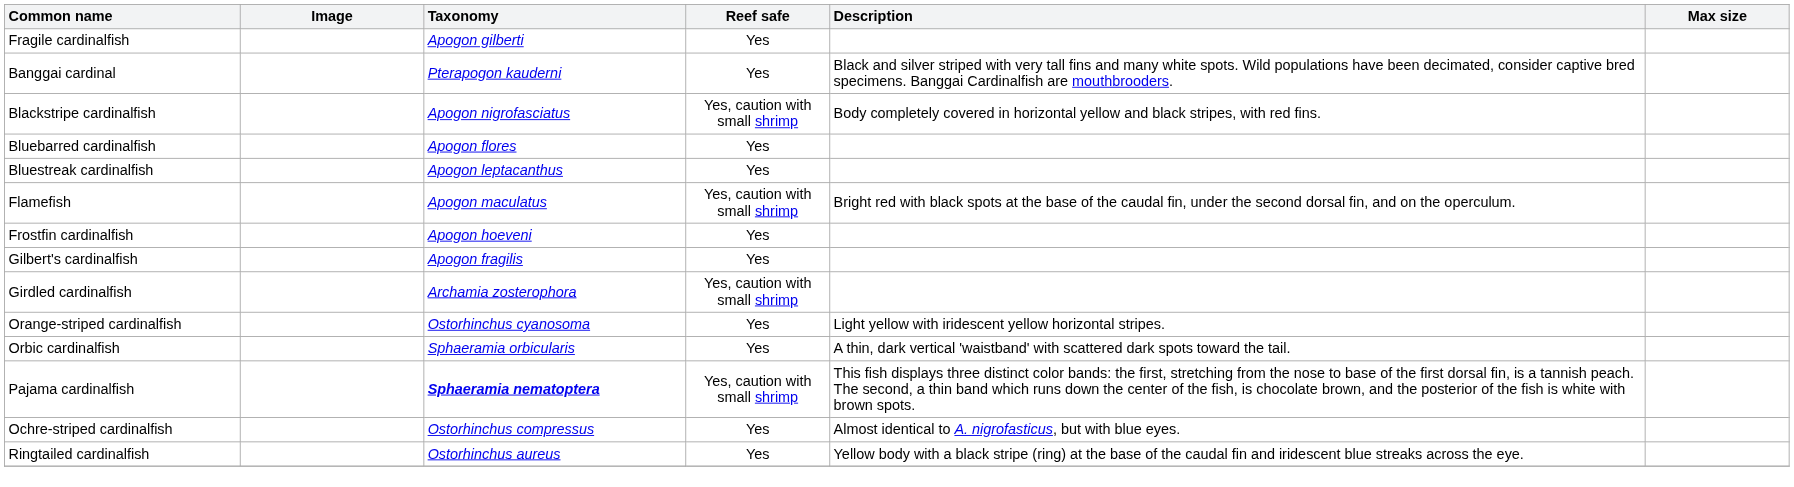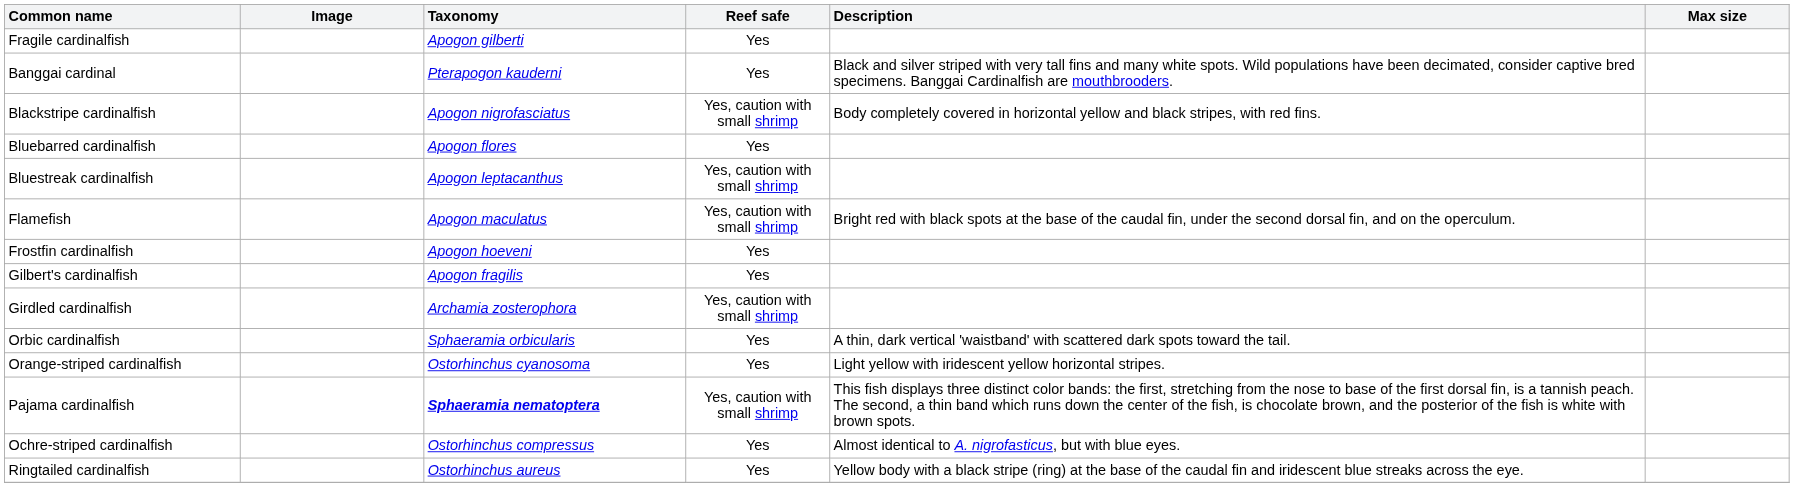 <table class="sortable collapsible" cellpadding="4" width="100%" border="1" style="border:1px solid #aaa; border-collapse:collapse">
 <tr>
 <th align="left" style="background:#F2F3F4" width="170px">Common name</th>
 <th style="background:#F2F3F4" width="130px" class="unsortable">Image</th>
 <th align="left" style="background:#F2F3F4" width="190px">Taxonomy</th>
 <th style="background:#F2F3F4" width="100px">Reef safe</th>
 <th align="left" style="background:#F2F3F4" width="610px" class="unsortable">Description</th>
 <th style="background:#F2F3F4" width="100px">Max size</th>
 </tr>
 <tr>
 <td>Fragile cardinalfish</td>
 <td></td>
 <td><em><a href='#'>Apogon gilberti</a></em></td>
 <td align="center">Yes</td>
 <td></td>
 <td align="center"></td>
 </tr>
 <tr>
 <td>Banggai cardinal</td>
 <td></td>
 <td><em><a href='#'>Pterapogon kauderni</a></em></td>
 <td align="center">Yes</td>
 <td>Black and silver striped with very tall fins and many white spots. Wild populations have been decimated, consider captive bred specimens. Banggai Cardinalfish are <a href='#'>mouthbrooders</a>.</td>
 <td align="center"></td>
 </tr>
 <tr>
 <td>Blackstripe cardinalfish</td>
 <td></td>
 <td><em><a href='#'>Apogon nigrofasciatus</a></em></td>
 <td align="center">Yes, caution with small <a href='#'>shrimp</a></td>
 <td>Body completely covered in horizontal yellow and black stripes, with red fins.</td>
 <td align="center"></td>
 </tr>
 <tr>
 <td>Bluebarred cardinalfish</td>
 <td></td>
 <td><em><a href='#'>Apogon flores</a></em></td>
 <td align="center">Yes</td>
 <td></td>
 <td align="center"></td>
 </tr>
 <tr>
 <td>Bluestreak cardinalfish</td>
 <td></td>
 <td><em><a href='#'>Apogon leptacanthus</a></em></td>
-<td align="center">Yes</td>
+<td align="center">Yes, caution with small <a href='#'>shrimp</a></td>
 <td></td>
 <td align="center"></td>
 </tr>
 <tr>
 <td>Flamefish</td>
 <td></td>
 <td><em><a href='#'>Apogon maculatus</a></em></td>
 <td align="center">Yes, caution with small <a href='#'>shrimp</a></td>
 <td>Bright red with black spots at the base of the caudal fin, under the second dorsal fin, and on the operculum.</td>
 <td align="center"></td>
 </tr>
 <tr>
 <td>Frostfin cardinalfish</td>
 <td></td>
 <td><em><a href='#'>Apogon hoeveni</a></em></td>
 <td align="center">Yes</td>
 <td></td>
 <td align="center"></td>
 </tr>
 <tr>
 <td>Gilbert's cardinalfish</td>
 <td></td>
 <td><em><a href='#'>Apogon fragilis</a></em></td>
 <td align="center">Yes</td>
 <td></td>
 <td align="center"></td>
 </tr>
 <tr>
 <td>Girdled cardinalfish</td>
 <td></td>
 <td><em><a href='#'>Archamia zosterophora</a></em></td>
 <td align="center">Yes, caution with small <a href='#'>shrimp</a></td>
 <td></td>
 <td align="center"></td>
 </tr>
 <tr>
+<td>Orbic cardinalfish</td>
+<td></td>
+<td><em><a href='#'>Sphaeramia orbicularis</a></em></td>
+<td align="center">Yes</td>
+<td>A thin, dark vertical 'waistband' with scattered dark spots toward the tail.</td>
+<td align="center"></td>
+</tr>
+<tr>
 <td>Orange-striped cardinalfish</td>
 <td></td>
 <td><em><a href='#'>Ostorhinchus cyanosoma</a></em></td>
 <td align="center">Yes</td>
 <td>Light yellow with iridescent yellow horizontal stripes.</td>
-<td align="center"></td>
-</tr>
-<tr>
-<td>Orbic cardinalfish</td>
-<td></td>
-<td><em><a href='#'>Sphaeramia orbicularis</a></em></td>
-<td align="center">Yes</td>
-<td>A thin, dark vertical 'waistband' with scattered dark spots toward the tail.</td>
 <td align="center"></td>
 </tr>
 <tr>
 <td>Pajama cardinalfish</td>
 <td></td>
 <td><strong><em><a href='#'>Sphaeramia nematoptera</a></em></strong></td>
 <td align="center">Yes, caution with small <a href='#'>shrimp</a></td>
 <td>This fish displays three distinct color bands: the first, stretching from the nose to base of the first dorsal fin, is a tannish peach. The second, a thin band which runs down the center of the fish, is chocolate brown, and the posterior of the fish is white with brown spots.</td>
 <td align="center"></td>
 </tr>
 <tr>
 <td>Ochre-striped cardinalfish</td>
 <td></td>
 <td><em><a href='#'>Ostorhinchus compressus</a></em></td>
 <td align="center">Yes</td>
 <td>Almost identical to <em><a href='#'>A. nigrofasticus</a></em>, but with blue eyes.</td>
 <td align="center"></td>
 </tr>
 <tr>
 <td>Ringtailed cardinalfish</td>
 <td></td>
 <td><em><a href='#'>Ostorhinchus aureus</a></em></td>
 <td align="center">Yes</td>
 <td>Yellow body with a black stripe (ring) at the base of the caudal fin and iridescent blue streaks across the eye.</td>
 <td align="center"></td>
 </tr>
 <tr>
 </tr>
 </table>
